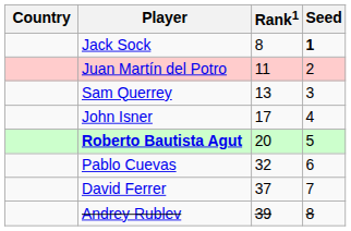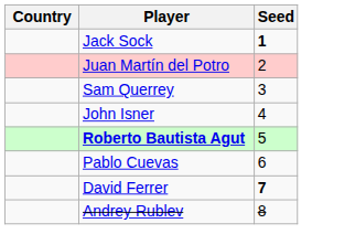 <table class="sortable wikitable">
 <tr>
 <th width=70>Country</th>
 <th width=175>Player</th>
-<th>Rank<sup>1</sup></th>
 <th>Seed</th>
 </tr>
 <tr>
 <td></td>
 <td><a href='#'>Jack Sock</a></td>
-<td>8</td>
 <td><strong>1</strong></td>
 </tr>
 <tr style="background:#fcc;">
 <td></td>
 <td><a href='#'>Juan Martín del Potro</a></td>
-<td>11</td>
 <td>2</td>
 </tr>
 <tr>
 <td></td>
 <td><a href='#'>Sam Querrey</a></td>
-<td>13</td>
 <td>3</td>
 </tr>
 <tr>
 <td></td>
 <td><a href='#'>John Isner</a></td>
-<td>17</td>
 <td>4</td>
 </tr>
 <tr style="background:#cfc;">
 <td></td>
 <td><strong><a href='#'>Roberto Bautista Agut</a></strong></td>
-<td>20</td>
 <td>5</td>
 </tr>
 <tr>
 <td></td>
 <td><a href='#'>Pablo Cuevas</a></td>
-<td>32</td>
 <td>6</td>
 </tr>
 <tr>
 <td></td>
 <td><a href='#'>David Ferrer</a></td>
-<td>37</td>
-<td>7</td>
+<td><strong>7</strong></td>
 </tr>
 <tr>
 <td><s></s></td>
 <td><s><a href='#'>Andrey Rublev</a></s></td>
-<td><s>39</s></td>
 <td><s>8</s></td>
 </tr>
 </table>
